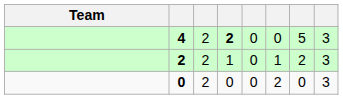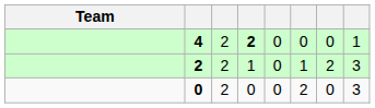 <table class="wikitable" style="text-align: center;">
 <tr>
 <th width=180>Team</th>
 <th width=20></th>
 <th width=20></th>
 <th width=20></th>
 <th width=20></th>
 <th width=20></th>
 <th width=20></th>
 <th width=20></th>
 </tr>
 <tr bgcolor=ccffcc>
 <td align=left></td>
 <td><strong>4</strong></td>
 <td>2</td>
 <td><strong>2</strong></td>
 <td>0</td>
 <td>0</td>
-<td>5</td>
-<td>3</td>
+<td>0</td>
+<td>1</td>
 </tr>
 <tr bgcolor=ccffcc>
 <td align=left></td>
 <td><strong>2</strong></td>
 <td>2</td>
 <td>1</td>
 <td>0</td>
 <td>1</td>
 <td>2</td>
 <td>3</td>
 </tr>
 <tr>
 <td align=left></td>
 <td><strong>0</strong></td>
 <td>2</td>
 <td>0</td>
 <td>0</td>
 <td>2</td>
 <td>0</td>
 <td>3</td>
 </tr>
 </table>
